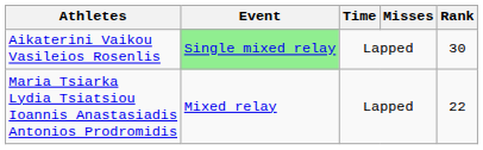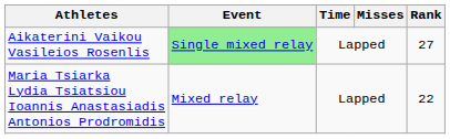 <table class="wikitable" style="font-size:90%">
 <tr>
 <th>Athletes</th>
 <th>Event</th>
 <th>Time</th>
 <th>Misses</th>
 <th>Rank</th>
 </tr>
 <tr align=center>
 <td align=left><a href='#'>Aikaterini Vaikou</a> <br><a href='#'>Vasileios Rosenlis</a></td>
 <td align=left style="background: lightgreen;"><a href='#'>Single mixed relay</a></td>
 <td colspan=2>Lapped</td>
-<td>30</td>
+<td>27</td>
 </tr>
 <tr align=center>
 <td align=left><a href='#'>Maria Tsiarka</a><br><a href='#'>Lydia Tsiatsiou</a><br><a href='#'>Ioannis Anastasiadis</a><br><a href='#'>Antonios Prodromidis</a></td>
 <td align=left><a href='#'>Mixed relay</a></td>
 <td colspan=2>Lapped</td>
 <td>22</td>
 </tr>
 </table>
